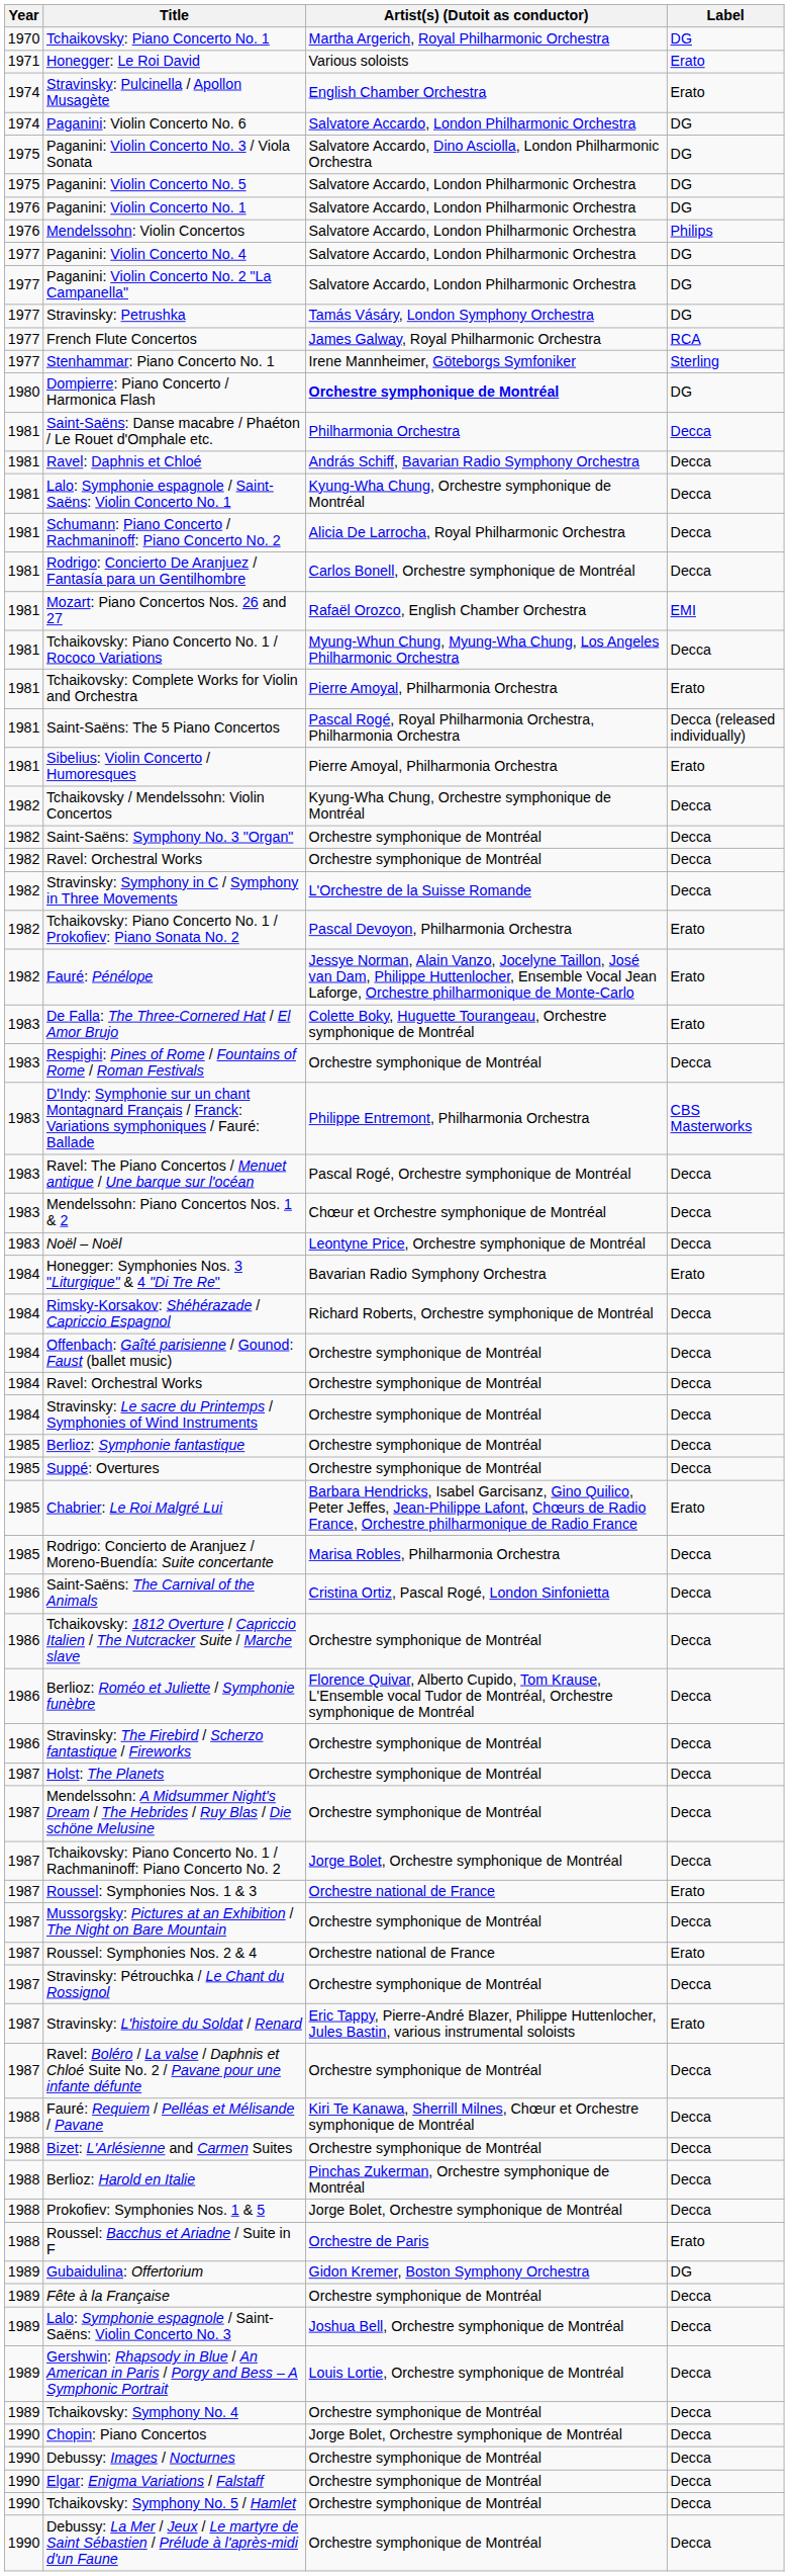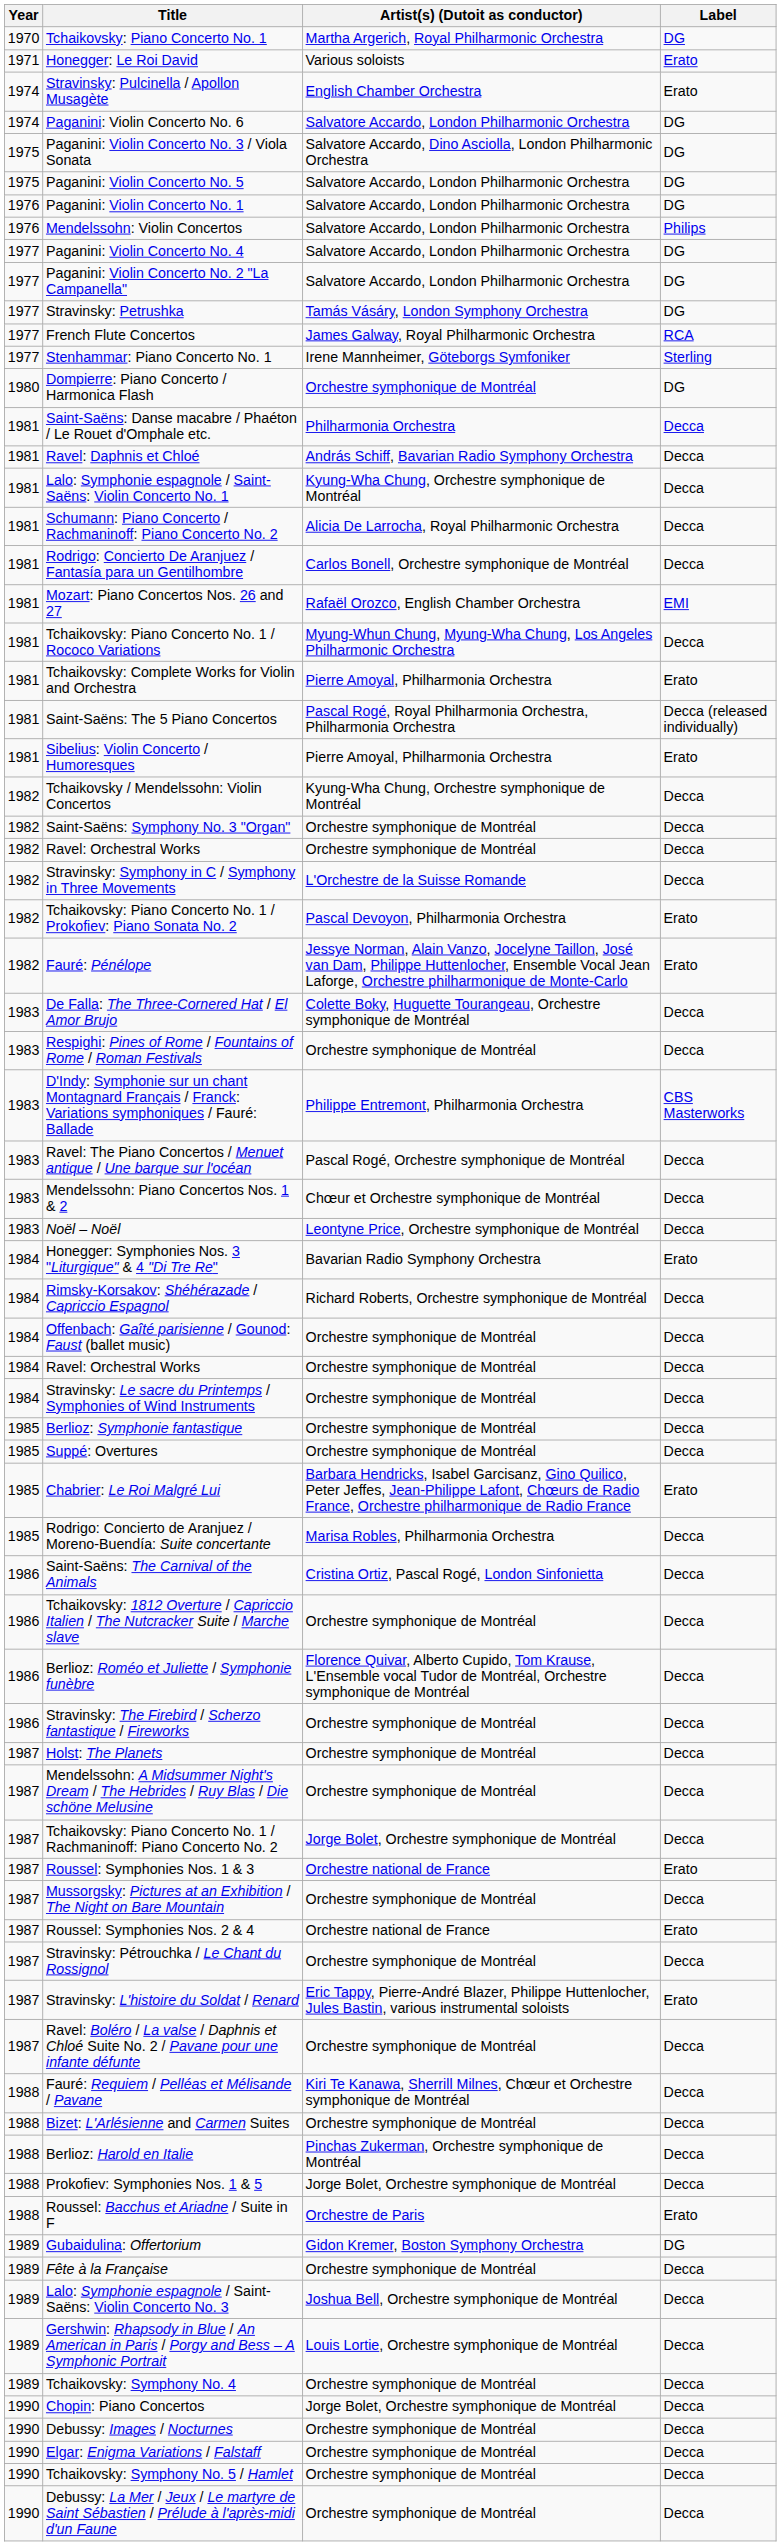 <table class="wikitable sortable mw-collapsible">
 <tr>
 <th>Year</th>
 <th>Title</th>
 <th>Artist(s) (Dutoit as conductor)</th>
 <th>Label</th>
 </tr>
 <tr>
 <td>1970</td>
 <td><a href='#'>Tchaikovsky</a>: <a href='#'>Piano Concerto No. 1</a></td>
 <td><a href='#'>Martha Argerich</a>, <a href='#'>Royal Philharmonic Orchestra</a></td>
 <td><a href='#'>DG</a></td>
 </tr>
 <tr>
 <td>1971</td>
 <td><a href='#'>Honegger</a>: <a href='#'>Le Roi David</a></td>
 <td>Various soloists</td>
 <td><a href='#'>Erato</a></td>
 </tr>
 <tr>
 <td>1974</td>
 <td><a href='#'>Stravinsky</a>: <a href='#'>Pulcinella</a> / <a href='#'>Apollon Musagète</a></td>
 <td><a href='#'>English Chamber Orchestra</a></td>
 <td>Erato</td>
 </tr>
 <tr>
 <td>1974</td>
 <td><a href='#'>Paganini</a>: Violin Concerto No. 6</td>
 <td><a href='#'>Salvatore Accardo</a>, <a href='#'>London Philharmonic Orchestra</a></td>
 <td>DG</td>
 </tr>
 <tr>
 <td>1975</td>
 <td>Paganini: <a href='#'>Violin Concerto No. 3</a> / Viola Sonata</td>
 <td>Salvatore Accardo, <a href='#'>Dino Asciolla</a>, London Philharmonic Orchestra</td>
 <td>DG</td>
 </tr>
 <tr>
 <td>1975</td>
 <td>Paganini: <a href='#'>Violin Concerto No. 5</a></td>
 <td>Salvatore Accardo, London Philharmonic Orchestra</td>
 <td>DG</td>
 </tr>
 <tr>
 <td>1976</td>
 <td>Paganini: <a href='#'>Violin Concerto No. 1</a></td>
 <td>Salvatore Accardo, London Philharmonic Orchestra</td>
 <td>DG</td>
 </tr>
 <tr>
 <td>1976</td>
 <td><a href='#'>Mendelssohn</a>: Violin Concertos</td>
 <td>Salvatore Accardo, London Philharmonic Orchestra</td>
 <td><a href='#'>Philips</a></td>
 </tr>
 <tr>
 <td>1977</td>
 <td>Paganini: <a href='#'>Violin Concerto No. 4</a></td>
 <td>Salvatore Accardo, London Philharmonic Orchestra</td>
 <td>DG</td>
 </tr>
 <tr>
 <td>1977</td>
 <td>Paganini: <a href='#'>Violin Concerto No. 2 "La Campanella"</a></td>
 <td>Salvatore Accardo, London Philharmonic Orchestra</td>
 <td>DG</td>
 </tr>
 <tr>
 <td>1977</td>
 <td>Stravinsky: <a href='#'>Petrushka</a></td>
 <td><a href='#'>Tamás Vásáry</a>, <a href='#'>London Symphony Orchestra</a></td>
 <td>DG</td>
 </tr>
 <tr>
 <td>1977</td>
 <td>French Flute Concertos</td>
 <td><a href='#'>James Galway</a>, Royal Philharmonic Orchestra</td>
 <td><a href='#'>RCA</a></td>
 </tr>
 <tr>
 <td>1977</td>
 <td><a href='#'>Stenhammar</a>: Piano Concerto No. 1</td>
 <td>Irene Mannheimer, <a href='#'>Göteborgs Symfoniker</a></td>
 <td><a href='#'>Sterling</a></td>
 </tr>
 <tr>
 <td>1980</td>
 <td><a href='#'>Dompierre</a>: Piano Concerto / Harmonica Flash</td>
-<td><strong><a href='#'>Orchestre symphonique de Montréal</a></strong></td>
+<td><a href='#'>Orchestre symphonique de Montréal</a></td>
 <td>DG</td>
 </tr>
 <tr>
 <td>1981</td>
 <td><a href='#'>Saint-Saëns</a>: Danse macabre / Phaéton / Le Rouet d'Omphale etc.</td>
 <td><a href='#'>Philharmonia Orchestra</a></td>
 <td><a href='#'>Decca</a></td>
 </tr>
 <tr>
 <td>1981</td>
 <td><a href='#'>Ravel</a>: <a href='#'>Daphnis et Chloé</a></td>
 <td><a href='#'>András Schiff</a>, <a href='#'>Bavarian Radio Symphony Orchestra</a></td>
 <td>Decca</td>
 </tr>
 <tr>
 <td>1981</td>
 <td><a href='#'>Lalo</a>: <a href='#'>Symphonie espagnole</a> / <a href='#'>Saint-Saëns</a>: <a href='#'>Violin Concerto No. 1</a></td>
 <td><a href='#'>Kyung-Wha Chung</a>, Orchestre symphonique de Montréal</td>
 <td>Decca</td>
 </tr>
 <tr>
 <td>1981</td>
 <td><a href='#'>Schumann</a>: <a href='#'>Piano Concerto</a> / <a href='#'>Rachmaninoff</a>: <a href='#'>Piano Concerto No. 2</a></td>
 <td><a href='#'>Alicia De Larrocha</a>, Royal Philharmonic Orchestra</td>
 <td>Decca</td>
 </tr>
 <tr>
 <td>1981</td>
 <td><a href='#'>Rodrigo</a>: <a href='#'>Concierto De Aranjuez</a> / <a href='#'>Fantasía para un Gentilhombre</a></td>
 <td><a href='#'>Carlos Bonell</a>, Orchestre symphonique de Montréal</td>
 <td>Decca</td>
 </tr>
 <tr>
 <td>1981</td>
 <td><a href='#'>Mozart</a>: Piano Concertos Nos. <a href='#'>26</a> and <a href='#'>27</a></td>
 <td><a href='#'>Rafaël Orozco</a>, English Chamber Orchestra</td>
 <td><a href='#'>EMI</a></td>
 </tr>
 <tr>
 <td>1981</td>
 <td>Tchaikovsky: Piano Concerto No. 1 / <a href='#'>Rococo Variations</a></td>
 <td><a href='#'>Myung-Whun Chung</a>, <a href='#'>Myung-Wha Chung</a>, <a href='#'>Los Angeles Philharmonic Orchestra</a></td>
 <td>Decca</td>
 </tr>
 <tr>
 <td>1981</td>
 <td>Tchaikovsky: Complete Works for Violin and Orchestra</td>
 <td><a href='#'>Pierre Amoyal</a>, Philharmonia Orchestra</td>
 <td>Erato</td>
 </tr>
 <tr>
 <td>1981</td>
 <td>Saint-Saëns: The 5 Piano Concertos</td>
 <td><a href='#'>Pascal Rogé</a>, Royal Philharmonia Orchestra, Philharmonia Orchestra</td>
 <td>Decca (released individually)</td>
 </tr>
 <tr>
 <td>1981</td>
 <td><a href='#'>Sibelius</a>: <a href='#'>Violin Concerto</a> / <a href='#'>Humoresques</a></td>
 <td>Pierre Amoyal, Philharmonia Orchestra</td>
 <td>Erato</td>
 </tr>
 <tr>
 <td>1982</td>
 <td>Tchaikovsky / Mendelssohn: Violin Concertos</td>
 <td>Kyung-Wha Chung, Orchestre symphonique de Montréal</td>
 <td>Decca</td>
 </tr>
 <tr>
 <td>1982</td>
 <td>Saint-Saëns: <a href='#'>Symphony No. 3 "Organ"</a></td>
 <td>Orchestre symphonique de Montréal</td>
 <td>Decca</td>
 </tr>
 <tr>
 <td>1982</td>
 <td>Ravel: Orchestral Works</td>
 <td>Orchestre symphonique de Montréal</td>
 <td>Decca</td>
 </tr>
 <tr>
 <td>1982</td>
 <td>Stravinsky: <a href='#'>Symphony in C</a> / <a href='#'>Symphony in Three Movements</a></td>
 <td><a href='#'>L'Orchestre de la Suisse Romande</a></td>
 <td>Decca</td>
 </tr>
 <tr>
 <td>1982</td>
 <td>Tchaikovsky: Piano Concerto No. 1 / <a href='#'>Prokofiev</a>: <a href='#'>Piano Sonata No. 2</a></td>
 <td><a href='#'>Pascal Devoyon</a>, Philharmonia Orchestra</td>
 <td>Erato</td>
 </tr>
 <tr>
 <td>1982</td>
 <td><a href='#'>Fauré</a>: <em><a href='#'>Pénélope</a></em></td>
 <td><a href='#'>Jessye Norman</a>, <a href='#'>Alain Vanzo</a>, <a href='#'>Jocelyne Taillon</a>, <a href='#'>José van Dam</a>, <a href='#'>Philippe Huttenlocher</a>, Ensemble Vocal Jean Laforge, <a href='#'>Orchestre philharmonique de Monte-Carlo</a></td>
 <td>Erato</td>
 </tr>
 <tr>
 <td>1983</td>
 <td><a href='#'>De Falla</a>: <em><a href='#'>The Three-Cornered Hat</a></em> / <em><a href='#'>El Amor Brujo</a></em></td>
 <td><a href='#'>Colette Boky</a>, <a href='#'>Huguette Tourangeau</a>, Orchestre symphonique de Montréal</td>
-<td>Erato</td>
+<td>Decca</td>
 </tr>
 <tr>
 <td>1983</td>
 <td><a href='#'>Respighi</a>: <em><a href='#'>Pines of Rome</a></em> / <em><a href='#'>Fountains of Rome</a></em> / <em><a href='#'>Roman Festivals</a></em></td>
 <td>Orchestre symphonique de Montréal</td>
 <td>Decca</td>
 </tr>
 <tr>
 <td>1983</td>
 <td><a href='#'>D'Indy</a>: <a href='#'>Symphonie sur un chant Montagnard Français</a> / <a href='#'>Franck</a>: <a href='#'>Variations symphoniques</a> / Fauré: <a href='#'>Ballade</a></td>
 <td><a href='#'>Philippe Entremont</a>, Philharmonia Orchestra</td>
 <td><a href='#'>CBS Masterworks</a></td>
 </tr>
 <tr>
 <td>1983</td>
 <td>Ravel: The Piano Concertos / <em><a href='#'>Menuet antique</a></em> / <em><a href='#'>Une barque sur l'océan</a></em></td>
 <td>Pascal Rogé, Orchestre symphonique de Montréal</td>
 <td>Decca</td>
 </tr>
 <tr>
 <td>1983</td>
 <td>Mendelssohn: Piano Concertos Nos. <a href='#'>1</a> & <a href='#'>2</a></td>
 <td>Chœur et Orchestre symphonique de Montréal</td>
 <td>Decca</td>
 </tr>
 <tr>
 <td>1983</td>
 <td><em>Noël – Noël</em></td>
 <td><a href='#'>Leontyne Price</a>, Orchestre symphonique de Montréal</td>
 <td>Decca</td>
 </tr>
 <tr>
 <td>1984</td>
 <td>Honegger: Symphonies Nos. <a href='#'>3 "<em>Liturgique"</em></a> & <a href='#'>4 <em>"Di Tre Re</em>"</a></td>
 <td>Bavarian Radio Symphony Orchestra</td>
 <td>Erato</td>
 </tr>
 <tr>
 <td>1984</td>
 <td><a href='#'>Rimsky-Korsakov</a>: <em><a href='#'>Shéhérazade</a></em> / <em><a href='#'>Capriccio Espagnol</a></em></td>
 <td>Richard Roberts, Orchestre symphonique de Montréal</td>
 <td>Decca</td>
 </tr>
 <tr>
 <td>1984</td>
 <td><a href='#'>Offenbach</a>: <em><a href='#'>Gaîté parisienne</a></em> / <a href='#'>Gounod</a>: <em><a href='#'>Faust</a></em> (ballet music)</td>
 <td>Orchestre symphonique de Montréal</td>
 <td>Decca</td>
 </tr>
 <tr>
 <td>1984</td>
 <td>Ravel: Orchestral Works</td>
 <td>Orchestre symphonique de Montréal</td>
 <td>Decca</td>
 </tr>
 <tr>
 <td>1984</td>
 <td>Stravinsky: <em><a href='#'>Le sacre du Printemps</a></em> / <a href='#'>Symphonies of Wind Instruments</a></td>
 <td>Orchestre symphonique de Montréal</td>
 <td>Decca</td>
 </tr>
 <tr>
 <td>1985</td>
 <td><a href='#'>Berlioz</a>: <em><a href='#'>Symphonie fantastique</a></em></td>
 <td>Orchestre symphonique de Montréal</td>
 <td>Decca</td>
 </tr>
 <tr>
 <td>1985</td>
 <td><a href='#'>Suppé</a>: Overtures</td>
 <td>Orchestre symphonique de Montréal</td>
 <td>Decca</td>
 </tr>
 <tr>
 <td>1985</td>
 <td><a href='#'>Chabrier</a>: <em><a href='#'>Le Roi Malgré Lui</a></em></td>
 <td><a href='#'>Barbara Hendricks</a>, Isabel Garcisanz, <a href='#'>Gino Quilico</a>, Peter Jeffes, <a href='#'>Jean-Philippe Lafont</a>, <a href='#'>Chœurs de Radio France</a>, <a href='#'>Orchestre philharmonique de Radio France</a></td>
 <td>Erato</td>
 </tr>
 <tr>
 <td>1985</td>
 <td>Rodrigo: Concierto de Aranjuez / Moreno-Buendía: <em>Suite concertante</em></td>
 <td><a href='#'>Marisa Robles</a>, Philharmonia Orchestra</td>
 <td>Decca</td>
 </tr>
 <tr>
 <td>1986</td>
 <td>Saint-Saëns: <em><a href='#'>The Carnival of the Animals</a></em></td>
 <td><a href='#'>Cristina Ortiz</a>, Pascal Rogé, <a href='#'>London Sinfonietta</a></td>
 <td>Decca</td>
 </tr>
 <tr>
 <td>1986</td>
 <td>Tchaikovsky: <em><a href='#'>1812 Overture</a></em> / <em><a href='#'>Capriccio Italien</a></em> / <em><a href='#'>The Nutcracker</a> Suite</em> / <em><a href='#'>Marche slave</a></em></td>
 <td>Orchestre symphonique de Montréal</td>
 <td>Decca</td>
 </tr>
 <tr>
 <td>1986</td>
 <td>Berlioz: <em><a href='#'>Roméo et Juliette</a></em> / <em><a href='#'>Symphonie funèbre</a></em></td>
 <td><a href='#'>Florence Quivar</a>, Alberto Cupido, <a href='#'>Tom Krause</a>, L'Ensemble vocal Tudor de Montréal, Orchestre symphonique de Montréal</td>
 <td>Decca</td>
 </tr>
 <tr>
 <td>1986</td>
 <td>Stravinsky: <em><a href='#'>The Firebird</a></em> / <em><a href='#'>Scherzo fantastique</a></em> / <em><a href='#'>Fireworks</a></em></td>
 <td>Orchestre symphonique de Montréal</td>
 <td>Decca</td>
 </tr>
 <tr>
 <td>1987</td>
 <td><a href='#'>Holst</a>: <em><a href='#'>The Planets</a></em></td>
 <td>Orchestre symphonique de Montréal</td>
 <td>Decca</td>
 </tr>
 <tr>
 <td>1987</td>
 <td>Mendelssohn: <em><a href='#'>A Midsummer Night's Dream</a></em> / <em><a href='#'>The Hebrides</a></em> / <em><a href='#'>Ruy Blas</a></em> / <em><a href='#'>Die schöne Melusine</a></em></td>
 <td>Orchestre symphonique de Montréal</td>
 <td>Decca</td>
 </tr>
 <tr>
 <td>1987</td>
 <td>Tchaikovsky: Piano Concerto No. 1 / Rachmaninoff: Piano Concerto No. 2</td>
 <td><a href='#'>Jorge Bolet</a>, Orchestre symphonique de Montréal</td>
 <td>Decca</td>
 </tr>
 <tr>
 <td>1987</td>
 <td><a href='#'>Roussel</a>: Symphonies Nos. 1 & 3</td>
 <td><a href='#'>Orchestre national de France</a></td>
 <td>Erato</td>
 </tr>
 <tr>
 <td>1987</td>
 <td><a href='#'>Mussorgsky</a>: <em><a href='#'>Pictures at an Exhibition</a></em> / <em><a href='#'>The Night on Bare Mountain</a></em></td>
 <td>Orchestre symphonique de Montréal</td>
 <td>Decca</td>
 </tr>
 <tr>
 <td>1987</td>
 <td>Roussel: Symphonies Nos. 2 & 4</td>
 <td>Orchestre national de France</td>
 <td>Erato</td>
 </tr>
 <tr>
 <td>1987</td>
 <td>Stravinsky: Pétrouchka / <em><a href='#'>Le Chant du Rossignol</a></em></td>
 <td>Orchestre symphonique de Montréal</td>
 <td>Decca</td>
 </tr>
 <tr>
 <td>1987</td>
 <td>Stravinsky: <em><a href='#'>L'histoire du Soldat</a></em> / <em><a href='#'>Renard</a></em></td>
 <td><a href='#'>Eric Tappy</a>, Pierre-André Blazer, Philippe Huttenlocher, <a href='#'>Jules Bastin</a>, various instrumental soloists</td>
 <td>Erato</td>
 </tr>
 <tr>
 <td>1987</td>
 <td>Ravel: <em><a href='#'>Boléro</a></em> / <em><a href='#'>La valse</a></em> / <em>Daphnis et Chloé</em> Suite No. 2 / <em><a href='#'>Pavane pour une infante défunte</a></em></td>
 <td>Orchestre symphonique de Montréal</td>
 <td>Decca</td>
 </tr>
 <tr>
 <td>1988</td>
 <td>Fauré: <em><a href='#'>Requiem</a></em> / <em><a href='#'>Pelléas et Mélisande</a></em> / <em><a href='#'>Pavane</a></em></td>
 <td><a href='#'>Kiri Te Kanawa</a>, <a href='#'>Sherrill Milnes</a>, Chœur et Orchestre symphonique de Montréal</td>
 <td>Decca</td>
 </tr>
 <tr>
 <td>1988</td>
 <td><a href='#'>Bizet</a>: <em><a href='#'>L'Arlésienne</a></em> and <em><a href='#'>Carmen</a></em> Suites</td>
 <td>Orchestre symphonique de Montréal</td>
 <td>Decca</td>
 </tr>
 <tr>
 <td>1988</td>
 <td>Berlioz: <em><a href='#'>Harold en Italie</a></em></td>
 <td><a href='#'>Pinchas Zukerman</a>, Orchestre symphonique de Montréal</td>
 <td>Decca</td>
 </tr>
 <tr>
 <td>1988</td>
 <td>Prokofiev: Symphonies Nos. <a href='#'>1</a> & <a href='#'>5</a></td>
 <td>Jorge Bolet, Orchestre symphonique de Montréal</td>
 <td>Decca</td>
 </tr>
 <tr>
 <td>1988</td>
 <td>Roussel: <em><a href='#'>Bacchus et Ariadne</a></em> / Suite in F</td>
 <td><a href='#'>Orchestre de Paris</a></td>
 <td>Erato</td>
 </tr>
 <tr>
 <td>1989</td>
 <td><a href='#'>Gubaidulina</a>: <em>Offertorium</em></td>
 <td><a href='#'>Gidon Kremer</a>, <a href='#'>Boston Symphony Orchestra</a></td>
 <td>DG</td>
 </tr>
 <tr>
 <td>1989</td>
 <td><em>Fête à la Française</em></td>
 <td>Orchestre symphonique de Montréal</td>
 <td>Decca</td>
 </tr>
 <tr>
 <td>1989</td>
 <td><a href='#'>Lalo</a>: <em><a href='#'>Symphonie espagnole</a></em> / Saint-Saëns: <a href='#'>Violin Concerto No. 3</a></td>
 <td><a href='#'>Joshua Bell</a>, Orchestre symphonique de Montréal</td>
 <td>Decca</td>
 </tr>
 <tr>
 <td>1989</td>
 <td><a href='#'>Gershwin</a>: <em><a href='#'>Rhapsody in Blue</a></em> / <em><a href='#'>An American in Paris</a></em> / <em><a href='#'>Porgy and Bess – A Symphonic Portrait</a></em></td>
 <td><a href='#'>Louis Lortie</a>, Orchestre symphonique de Montréal</td>
 <td>Decca</td>
 </tr>
 <tr>
 <td>1989</td>
 <td>Tchaikovsky: <a href='#'>Symphony No. 4</a></td>
 <td>Orchestre symphonique de Montréal</td>
 <td>Decca</td>
 </tr>
 <tr>
 <td>1990</td>
 <td><a href='#'>Chopin</a>: Piano Concertos</td>
 <td>Jorge Bolet, Orchestre symphonique de Montréal</td>
 <td>Decca</td>
 </tr>
 <tr>
 <td>1990</td>
 <td>Debussy: <em><a href='#'>Images</a></em> / <em><a href='#'>Nocturnes</a></em></td>
 <td>Orchestre symphonique de Montréal</td>
 <td>Decca</td>
 </tr>
 <tr>
 <td>1990</td>
 <td><a href='#'>Elgar</a>: <em><a href='#'>Enigma Variations</a></em> / <em><a href='#'>Falstaff</a></em></td>
 <td>Orchestre symphonique de Montréal</td>
 <td>Decca</td>
 </tr>
 <tr>
 <td>1990</td>
 <td>Tchaikovsky: <a href='#'>Symphony No. 5</a> / <em><a href='#'>Hamlet</a></em></td>
 <td>Orchestre symphonique de Montréal</td>
 <td>Decca</td>
 </tr>
 <tr>
 <td>1990</td>
 <td>Debussy: <em><a href='#'>La Mer</a></em> / <em><a href='#'>Jeux</a></em> / <em><a href='#'>Le martyre de Saint Sébastien</a></em> / <em><a href='#'>Prélude à l'après-midi d'un Faune</a></em></td>
 <td>Orchestre symphonique de Montréal</td>
 <td>Decca</td>
 </tr>
 </table>
